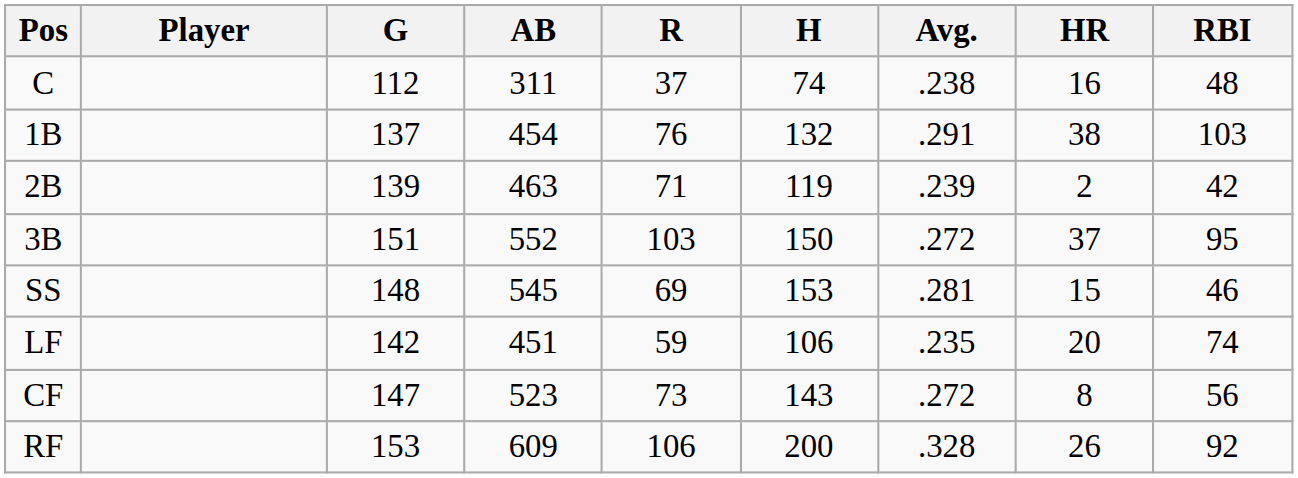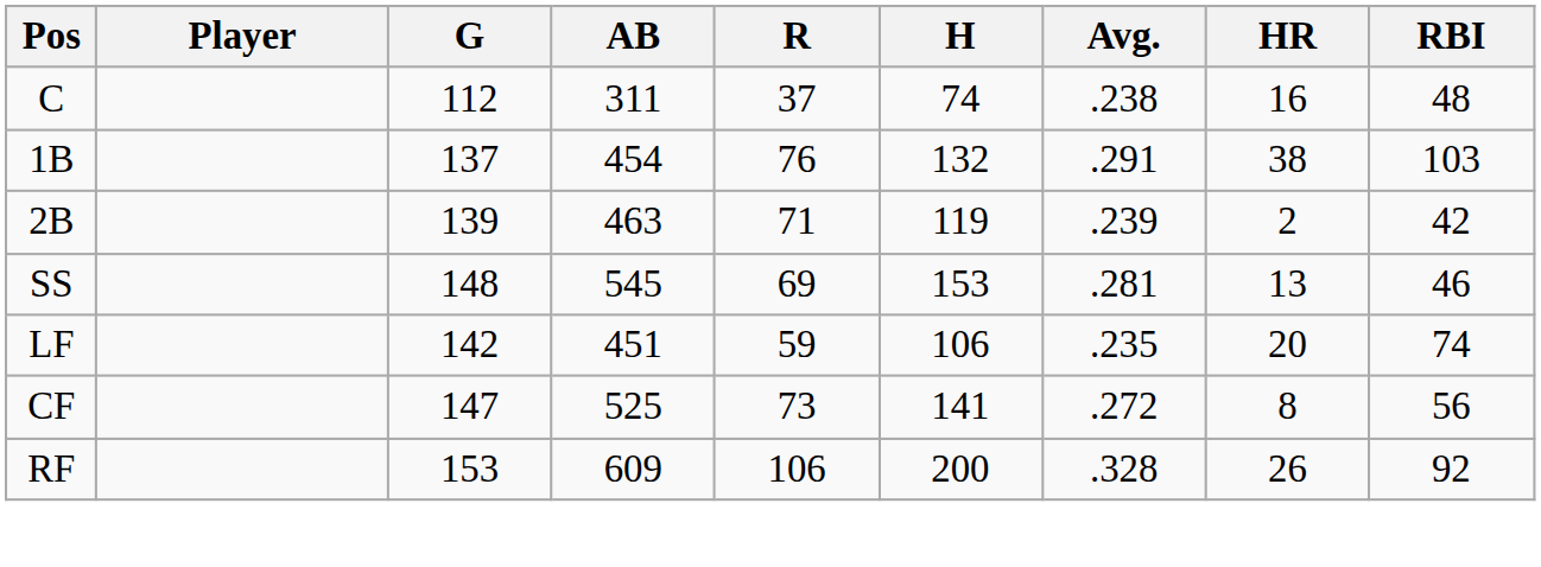 <table class="wikitable sortable">
 <tr>
 <th bgcolor="#DDDDFF" width="5%">Pos</th>
 <th bgcolor="#DDDDFF" width="16%">Player</th>
 <th bgcolor="#DDDDFF" width="9%">G</th>
 <th bgcolor="#DDDDFF" width="9%">AB</th>
 <th bgcolor="#DDDDFF" width="9%">R</th>
 <th bgcolor="#DDDDFF" width="9%">H</th>
 <th bgcolor="#DDDDFF" width="9%">Avg.</th>
 <th bgcolor="#DDDDFF" width="9%">HR</th>
 <th bgcolor="#DDDDFF" width="9%">RBI</th>
 </tr>
 <tr align="center">
 <td>C</td>
 <td></td>
 <td>112</td>
 <td>311</td>
 <td>37</td>
 <td>74</td>
 <td>.238</td>
 <td>16</td>
 <td>48</td>
 </tr>
 <tr align="center">
 <td>1B</td>
 <td></td>
 <td>137</td>
 <td>454</td>
 <td>76</td>
 <td>132</td>
 <td>.291</td>
 <td>38</td>
 <td>103</td>
 </tr>
 <tr align="center">
 <td>2B</td>
 <td></td>
 <td>139</td>
 <td>463</td>
 <td>71</td>
 <td>119</td>
 <td>.239</td>
 <td>2</td>
 <td>42</td>
 </tr>
 <tr align="center">
-<td>3B</td>
-<td></td>
-<td>151</td>
-<td>552</td>
-<td>103</td>
-<td>150</td>
-<td>.272</td>
-<td>37</td>
-<td>95</td>
-</tr>
-<tr align="center">
 <td>SS</td>
 <td></td>
 <td>148</td>
 <td>545</td>
 <td>69</td>
 <td>153</td>
 <td>.281</td>
-<td>15</td>
+<td>13</td>
 <td>46</td>
 </tr>
 <tr align="center">
 <td>LF</td>
 <td></td>
 <td>142</td>
 <td>451</td>
 <td>59</td>
 <td>106</td>
 <td>.235</td>
 <td>20</td>
 <td>74</td>
 </tr>
 <tr align="center">
 <td>CF</td>
 <td></td>
 <td>147</td>
-<td>523</td>
+<td>525</td>
 <td>73</td>
-<td>143</td>
+<td>141</td>
 <td>.272</td>
 <td>8</td>
 <td>56</td>
 </tr>
 <tr align="center">
 <td>RF</td>
 <td></td>
 <td>153</td>
 <td>609</td>
 <td>106</td>
 <td>200</td>
 <td>.328</td>
 <td>26</td>
 <td>92</td>
 </tr>
 </table>
